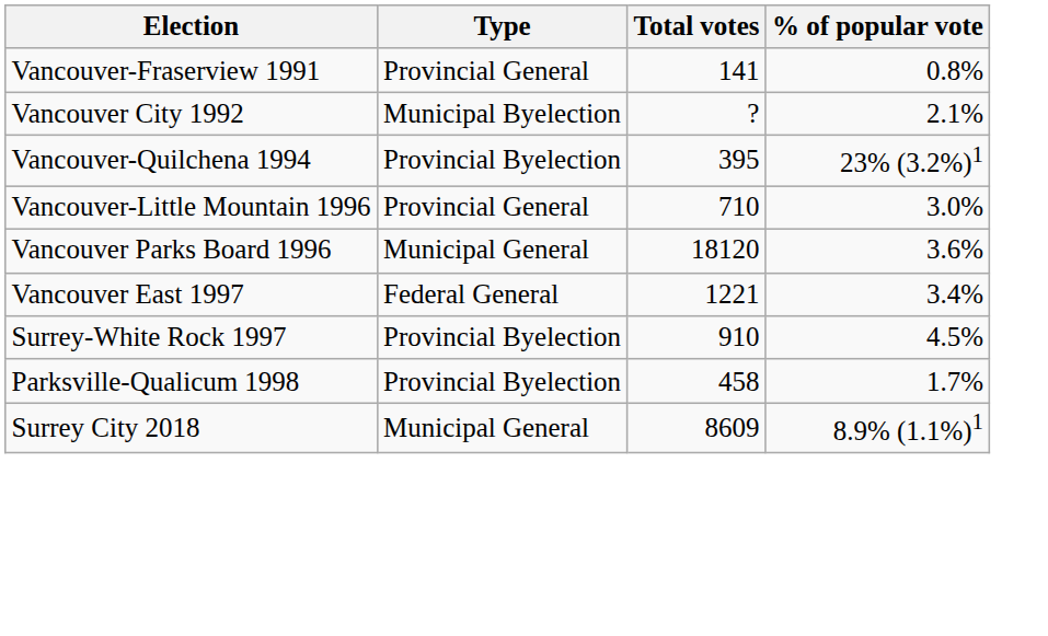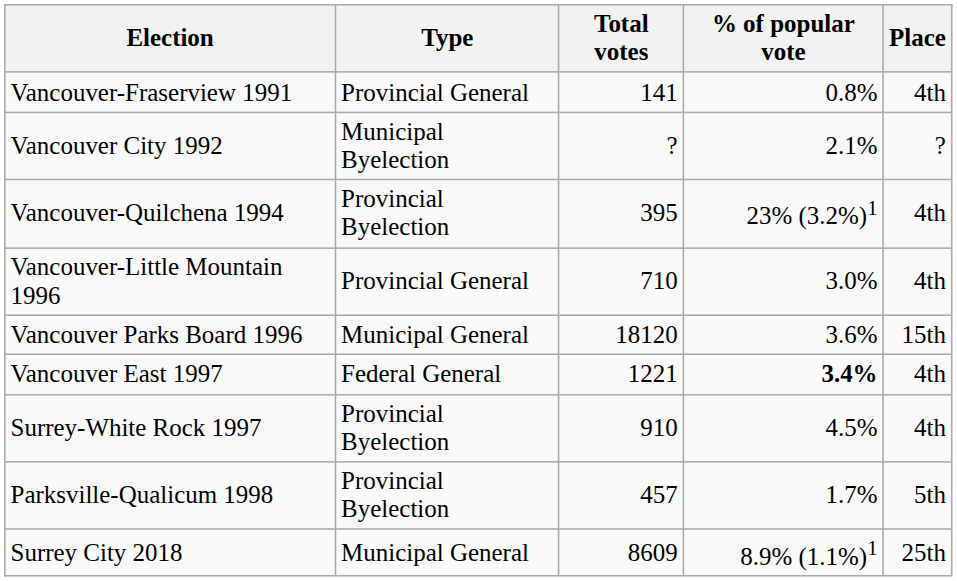 <table class="wikitable">
 <tr>
 <th>Election</th>
 <th>Type</th>
 <th>Total votes</th>
 <th>% of popular vote</th>
+<th>Place</th>
 </tr>
 <tr>
 <td>Vancouver-Fraserview 1991</td>
 <td>Provincial General</td>
 <td align=right>141</td>
 <td align=right>0.8%</td>
+<td align=right>4th</td>
 </tr>
 <tr>
 <td>Vancouver City 1992</td>
 <td>Municipal Byelection</td>
 <td align=right>?</td>
 <td align=right>2.1%</td>
+<td align=right>?</td>
 </tr>
 <tr>
 <td>Vancouver-Quilchena 1994</td>
 <td>Provincial Byelection</td>
 <td align=right>395</td>
 <td align=right>23% (3.2%)<sup>1</sup></td>
+<td align=right>4th</td>
 </tr>
 <tr>
 <td>Vancouver-Little Mountain 1996</td>
 <td>Provincial General</td>
 <td align=right>710</td>
 <td align=right>3.0%</td>
+<td align=right>4th</td>
 </tr>
 <tr>
 <td>Vancouver Parks Board 1996</td>
 <td>Municipal General</td>
 <td align=right>18120</td>
 <td align=right>3.6%</td>
+<td align=right>15th</td>
 </tr>
 <tr>
 <td>Vancouver East 1997</td>
 <td>Federal General</td>
 <td align=right>1221</td>
-<td align=right>3.4%</td>
+<td align=right><strong>3.4%</strong></td>
+<td align=right>4th</td>
 </tr>
 <tr>
 <td>Surrey-White Rock 1997</td>
 <td>Provincial Byelection</td>
 <td align=right>910</td>
 <td align=right>4.5%</td>
+<td align=right>4th</td>
 </tr>
 <tr>
 <td>Parksville-Qualicum 1998</td>
 <td>Provincial Byelection</td>
-<td align=right>458</td>
+<td align=right>457</td>
 <td align=right>1.7%</td>
+<td align=right>5th</td>
 </tr>
 <tr>
 <td>Surrey City 2018</td>
 <td>Municipal General</td>
 <td align=right>8609</td>
 <td align=right>8.9% (1.1%)<sup>1</sup></td>
+<td align=right>25th</td>
 </tr>
 </table>
